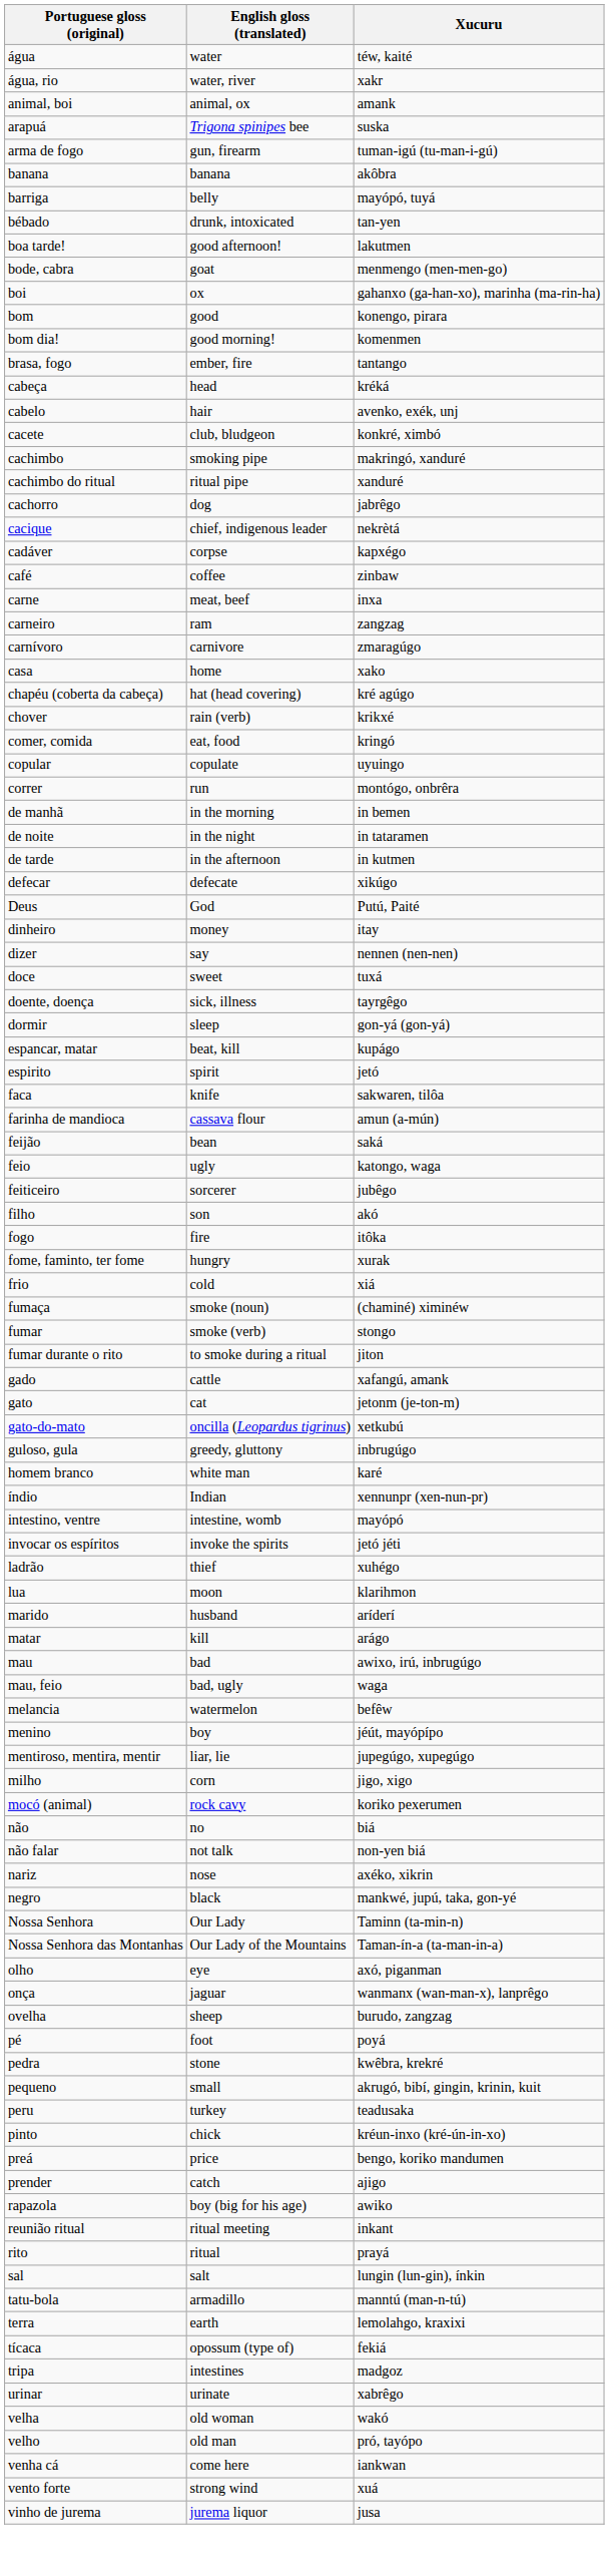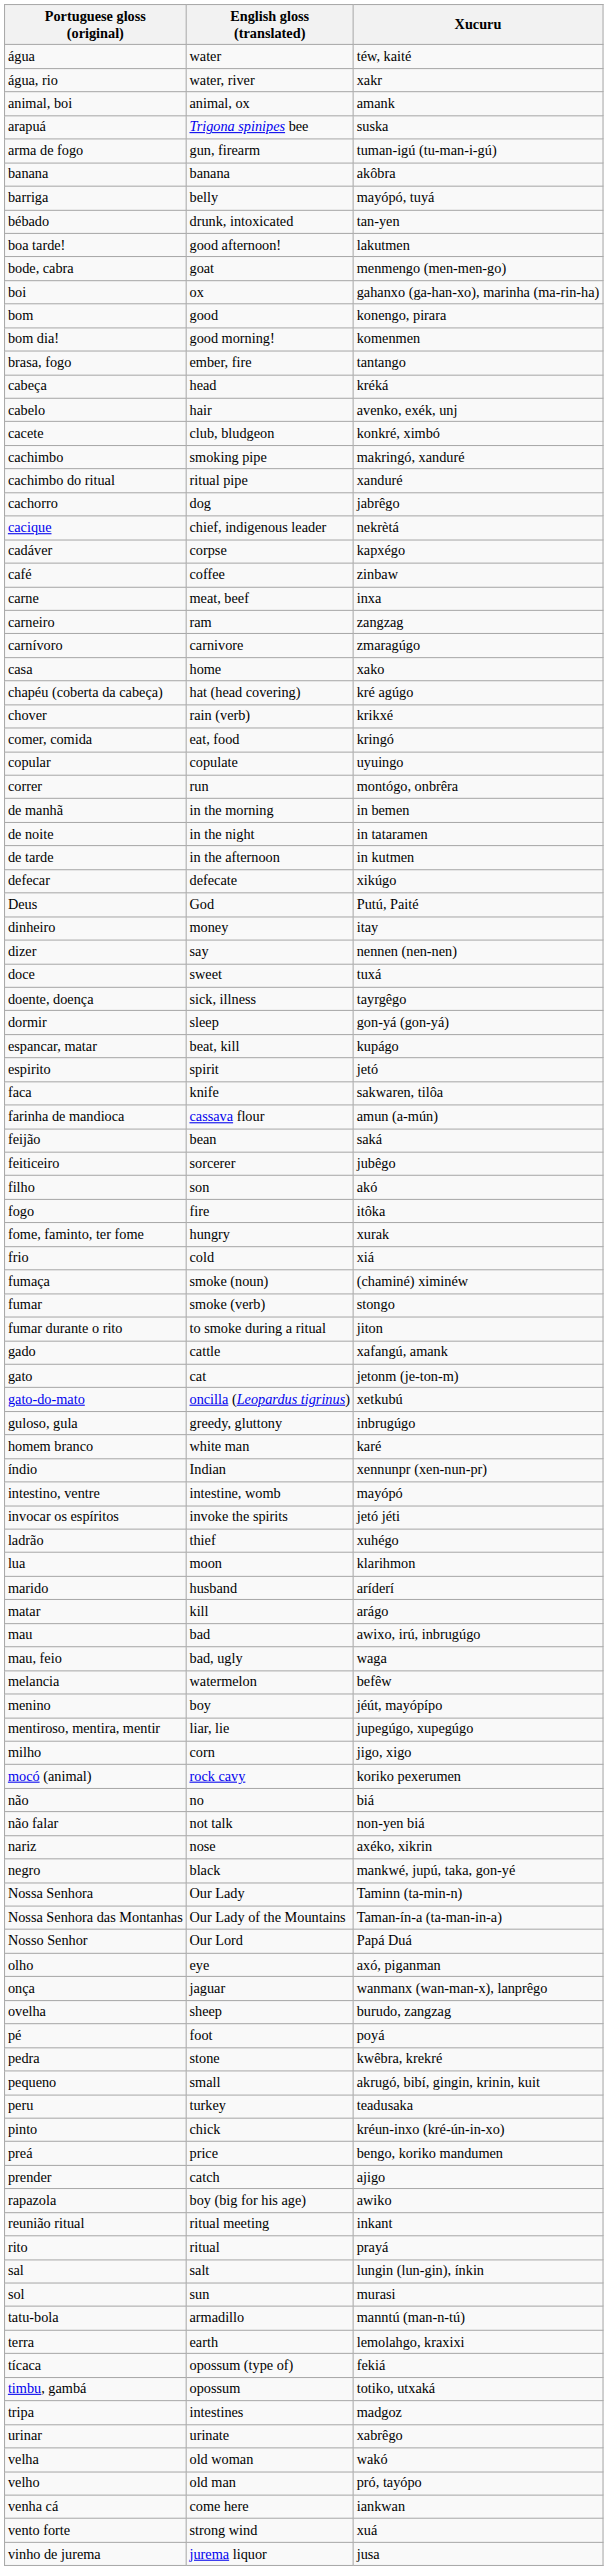 <table class="wikitable sortable" style="font-size: 85%">
 <tr>
 <th>Portuguese gloss <br>(original)</th>
 <th>English gloss <br>(translated)</th>
 <th>Xucuru</th>
 </tr>
 <tr>
 <td>água</td>
 <td>water</td>
 <td>téw, kaité</td>
 </tr>
 <tr>
 <td>água, rio</td>
 <td>water, river</td>
 <td>xakr</td>
 </tr>
 <tr>
 <td>animal, boi</td>
 <td>animal, ox</td>
 <td>amank</td>
 </tr>
 <tr>
 <td>arapuá</td>
 <td><em><a href='#'>Trigona spinipes</a></em> bee</td>
 <td>suska</td>
 </tr>
 <tr>
 <td>arma de fogo</td>
 <td>gun, firearm</td>
 <td>tuman-igú (tu-man-i-gú)</td>
 </tr>
 <tr>
 <td>banana</td>
 <td>banana</td>
 <td>akôbra</td>
 </tr>
 <tr>
 <td>barriga</td>
 <td>belly</td>
 <td>mayópó, tuyá</td>
 </tr>
 <tr>
 <td>bébado</td>
 <td>drunk, intoxicated</td>
 <td>tan-yen</td>
 </tr>
 <tr>
 <td>boa tarde!</td>
 <td>good afternoon!</td>
 <td>lakutmen</td>
 </tr>
 <tr>
 <td>bode, cabra</td>
 <td>goat</td>
 <td>menmengo (men-men-go)</td>
 </tr>
 <tr>
 <td>boi</td>
 <td>ox</td>
 <td>gahanxo (ga-han-xo), marinha (ma-rin-ha)</td>
 </tr>
 <tr>
 <td>bom</td>
 <td>good</td>
 <td>konengo, pirara</td>
 </tr>
 <tr>
 <td>bom dia!</td>
 <td>good morning!</td>
 <td>komenmen</td>
 </tr>
 <tr>
 <td>brasa, fogo</td>
 <td>ember, fire</td>
 <td>tantango</td>
 </tr>
 <tr>
 <td>cabeça</td>
 <td>head</td>
 <td>kréká</td>
 </tr>
 <tr>
 <td>cabelo</td>
 <td>hair</td>
 <td>avenko, exék, unj</td>
 </tr>
 <tr>
 <td>cacete</td>
 <td>club, bludgeon</td>
 <td>konkré, ximbó</td>
 </tr>
 <tr>
 <td>cachimbo</td>
 <td>smoking pipe</td>
 <td>makringó, xanduré</td>
 </tr>
 <tr>
 <td>cachimbo do ritual</td>
 <td>ritual pipe</td>
 <td>xanduré</td>
 </tr>
 <tr>
 <td>cachorro</td>
 <td>dog</td>
 <td>jabrêgo</td>
 </tr>
 <tr>
 <td><a href='#'>cacique</a></td>
 <td>chief, indigenous leader</td>
 <td>nekrètá</td>
 </tr>
 <tr>
 <td>cadáver</td>
 <td>corpse</td>
 <td>kapxégo</td>
 </tr>
 <tr>
 <td>café</td>
 <td>coffee</td>
 <td>zinbaw</td>
 </tr>
 <tr>
 <td>carne</td>
 <td>meat, beef</td>
 <td>inxa</td>
 </tr>
 <tr>
 <td>carneiro</td>
 <td>ram</td>
 <td>zangzag</td>
 </tr>
 <tr>
 <td>carnívoro</td>
 <td>carnivore</td>
 <td>zmaragúgo</td>
 </tr>
 <tr>
 <td>casa</td>
 <td>home</td>
 <td>xako</td>
 </tr>
 <tr>
 <td>chapéu (coberta da cabeça)</td>
 <td>hat (head covering)</td>
 <td>kré agúgo</td>
 </tr>
 <tr>
 <td>chover</td>
 <td>rain (verb)</td>
 <td>krikxé</td>
 </tr>
 <tr>
 <td>comer, comida</td>
 <td>eat, food</td>
 <td>kringó</td>
 </tr>
 <tr>
 <td>copular</td>
 <td>copulate</td>
 <td>uyuingo</td>
 </tr>
 <tr>
 <td>correr</td>
 <td>run</td>
 <td>montógo, onbrêra</td>
 </tr>
 <tr>
 <td>de manhã</td>
 <td>in the morning</td>
 <td>in bemen</td>
 </tr>
 <tr>
 <td>de noite</td>
 <td>in the night</td>
 <td>in tataramen</td>
 </tr>
 <tr>
 <td>de tarde</td>
 <td>in the afternoon</td>
 <td>in kutmen</td>
 </tr>
 <tr>
 <td>defecar</td>
 <td>defecate</td>
 <td>xikúgo</td>
 </tr>
 <tr>
 <td>Deus</td>
 <td>God</td>
 <td>Putú, Paité</td>
 </tr>
 <tr>
 <td>dinheiro</td>
 <td>money</td>
 <td>itay</td>
 </tr>
 <tr>
 <td>dizer</td>
 <td>say</td>
 <td>nennen (nen-nen)</td>
 </tr>
 <tr>
 <td>doce</td>
 <td>sweet</td>
 <td>tuxá</td>
 </tr>
 <tr>
 <td>doente, doença</td>
 <td>sick, illness</td>
 <td>tayrgêgo</td>
 </tr>
 <tr>
 <td>dormir</td>
 <td>sleep</td>
 <td>gon-yá (gon-yá)</td>
 </tr>
 <tr>
 <td>espancar, matar</td>
 <td>beat, kill</td>
 <td>kupágo</td>
 </tr>
 <tr>
 <td>espirito</td>
 <td>spirit</td>
 <td>jetó</td>
 </tr>
 <tr>
 <td>faca</td>
 <td>knife</td>
 <td>sakwaren, tilôa</td>
 </tr>
 <tr>
 <td>farinha de mandioca</td>
 <td><a href='#'>cassava</a> flour</td>
 <td>amun (a-mún)</td>
 </tr>
 <tr>
 <td>feijão</td>
 <td>bean</td>
 <td>saká</td>
 </tr>
 <tr>
-<td>feio</td>
-<td>ugly</td>
-<td>katongo, waga</td>
-</tr>
-<tr>
 <td>feiticeiro</td>
 <td>sorcerer</td>
 <td>jubêgo</td>
 </tr>
 <tr>
 <td>filho</td>
 <td>son</td>
 <td>akó</td>
 </tr>
 <tr>
 <td>fogo</td>
 <td>fire</td>
 <td>itôka</td>
 </tr>
 <tr>
 <td>fome, faminto, ter fome</td>
 <td>hungry</td>
 <td>xurak</td>
 </tr>
 <tr>
 <td>frio</td>
 <td>cold</td>
 <td>xiá</td>
 </tr>
 <tr>
 <td>fumaça</td>
 <td>smoke (noun)</td>
 <td>(chaminé) ximinéw</td>
 </tr>
 <tr>
 <td>fumar</td>
 <td>smoke (verb)</td>
 <td>stongo</td>
 </tr>
 <tr>
 <td>fumar durante o rito</td>
 <td>to smoke during a ritual</td>
 <td>jiton</td>
 </tr>
 <tr>
 <td>gado</td>
 <td>cattle</td>
 <td>xafangú, amank</td>
 </tr>
 <tr>
 <td>gato</td>
 <td>cat</td>
 <td>jetonm (je-ton-m)</td>
 </tr>
 <tr>
 <td><a href='#'>gato-do-mato</a></td>
 <td><a href='#'>oncilla</a> (<em><a href='#'>Leopardus tigrinus</a></em>)</td>
 <td>xetkubú</td>
 </tr>
 <tr>
 <td>guloso, gula</td>
 <td>greedy, gluttony</td>
 <td>inbrugúgo</td>
 </tr>
 <tr>
 <td>homem branco</td>
 <td>white man</td>
 <td>karé</td>
 </tr>
 <tr>
 <td>índio</td>
 <td>Indian</td>
 <td>xennunpr (xen-nun-pr)</td>
 </tr>
 <tr>
 <td>intestino, ventre</td>
 <td>intestine, womb</td>
 <td>mayópó</td>
 </tr>
 <tr>
 <td>invocar os espíritos</td>
 <td>invoke the spirits</td>
 <td>jetó jéti</td>
 </tr>
 <tr>
 <td>ladrão</td>
 <td>thief</td>
 <td>xuhégo</td>
 </tr>
 <tr>
 <td>lua</td>
 <td>moon</td>
 <td>klarihmon</td>
 </tr>
 <tr>
 <td>marido</td>
 <td>husband</td>
 <td>aríderí</td>
 </tr>
 <tr>
 <td>matar</td>
 <td>kill</td>
 <td>arágo</td>
 </tr>
 <tr>
 <td>mau</td>
 <td>bad</td>
 <td>awixo, irú, inbrugúgo</td>
 </tr>
 <tr>
 <td>mau, feio</td>
 <td>bad, ugly</td>
 <td>waga</td>
 </tr>
 <tr>
 <td>melancia</td>
 <td>watermelon</td>
 <td>befêw</td>
 </tr>
 <tr>
 <td>menino</td>
 <td>boy</td>
 <td>jéút, mayópípo</td>
 </tr>
 <tr>
 <td>mentiroso, mentira, mentir</td>
 <td>liar, lie</td>
 <td>jupegúgo, xupegúgo</td>
 </tr>
 <tr>
 <td>milho</td>
 <td>corn</td>
 <td>jigo, xigo</td>
 </tr>
 <tr>
 <td><a href='#'>mocó</a> (animal)</td>
 <td><a href='#'>rock cavy</a></td>
 <td>koriko pexerumen</td>
 </tr>
 <tr>
 <td>não</td>
 <td>no</td>
 <td>biá</td>
 </tr>
 <tr>
 <td>não falar</td>
 <td>not talk</td>
 <td>non-yen biá</td>
 </tr>
 <tr>
 <td>nariz</td>
 <td>nose</td>
 <td>axéko, xikrin</td>
 </tr>
 <tr>
 <td>negro</td>
 <td>black</td>
 <td>mankwé, jupú, taka, gon-yé</td>
 </tr>
 <tr>
 <td>Nossa Senhora</td>
 <td>Our Lady</td>
 <td>Taminn (ta-min-n)</td>
 </tr>
 <tr>
 <td>Nossa Senhora das Montanhas</td>
 <td>Our Lady of the Mountains</td>
 <td>Taman-ín-a (ta-man-in-a)</td>
 </tr>
 <tr>
+<td>Nosso Senhor</td>
+<td>Our Lord</td>
+<td>Papá Duá</td>
+</tr>
+<tr>
 <td>olho</td>
 <td>eye</td>
 <td>axó, piganman</td>
 </tr>
 <tr>
 <td>onça</td>
 <td>jaguar</td>
 <td>wanmanx (wan-man-x), lanprêgo</td>
 </tr>
 <tr>
 <td>ovelha</td>
 <td>sheep</td>
 <td>burudo, zangzag</td>
 </tr>
 <tr>
 <td>pé</td>
 <td>foot</td>
 <td>poyá</td>
 </tr>
 <tr>
 <td>pedra</td>
 <td>stone</td>
 <td>kwêbra, krekré</td>
 </tr>
 <tr>
 <td>pequeno</td>
 <td>small</td>
 <td>akrugó, bibí, gingin, krinin, kuit</td>
 </tr>
 <tr>
 <td>peru</td>
 <td>turkey</td>
 <td>teadusaka</td>
 </tr>
 <tr>
 <td>pinto</td>
 <td>chick</td>
 <td>kréun-inxo (kré-ún-in-xo)</td>
 </tr>
 <tr>
 <td>preá</td>
 <td>price</td>
 <td>bengo, koriko mandumen</td>
 </tr>
 <tr>
 <td>prender</td>
 <td>catch</td>
 <td>ajigo</td>
 </tr>
 <tr>
 <td>rapazola</td>
 <td>boy (big for his age)</td>
 <td>awiko</td>
 </tr>
 <tr>
 <td>reunião ritual</td>
 <td>ritual meeting</td>
 <td>inkant</td>
 </tr>
 <tr>
 <td>rito</td>
 <td>ritual</td>
 <td>prayá</td>
 </tr>
 <tr>
 <td>sal</td>
 <td>salt</td>
 <td>lungin (lun-gin), ínkin</td>
 </tr>
 <tr>
+<td>sol</td>
+<td>sun</td>
+<td>murasi</td>
+</tr>
+<tr>
 <td>tatu-bola</td>
 <td>armadillo</td>
 <td>manntú (man-n-tú)</td>
 </tr>
 <tr>
 <td>terra</td>
 <td>earth</td>
 <td>lemolahgo, kraxixi</td>
 </tr>
 <tr>
 <td>tícaca</td>
 <td>opossum (type of)</td>
 <td>fekiá</td>
+</tr>
+<tr>
+<td><a href='#'>timbu</a>, gambá</td>
+<td>opossum</td>
+<td>totiko, utxaká</td>
 </tr>
 <tr>
 <td>tripa</td>
 <td>intestines</td>
 <td>madgoz</td>
 </tr>
 <tr>
 <td>urinar</td>
 <td>urinate</td>
 <td>xabrêgo</td>
 </tr>
 <tr>
 <td>velha</td>
 <td>old woman</td>
 <td>wakó</td>
 </tr>
 <tr>
 <td>velho</td>
 <td>old man</td>
 <td>pró, tayópo</td>
 </tr>
 <tr>
 <td>venha cá</td>
 <td>come here</td>
 <td>iankwan</td>
 </tr>
 <tr>
 <td>vento forte</td>
 <td>strong wind</td>
 <td>xuá</td>
 </tr>
 <tr>
 <td>vinho de jurema</td>
 <td><a href='#'>jurema</a> liquor</td>
 <td>jusa</td>
 </tr>
 </table>
